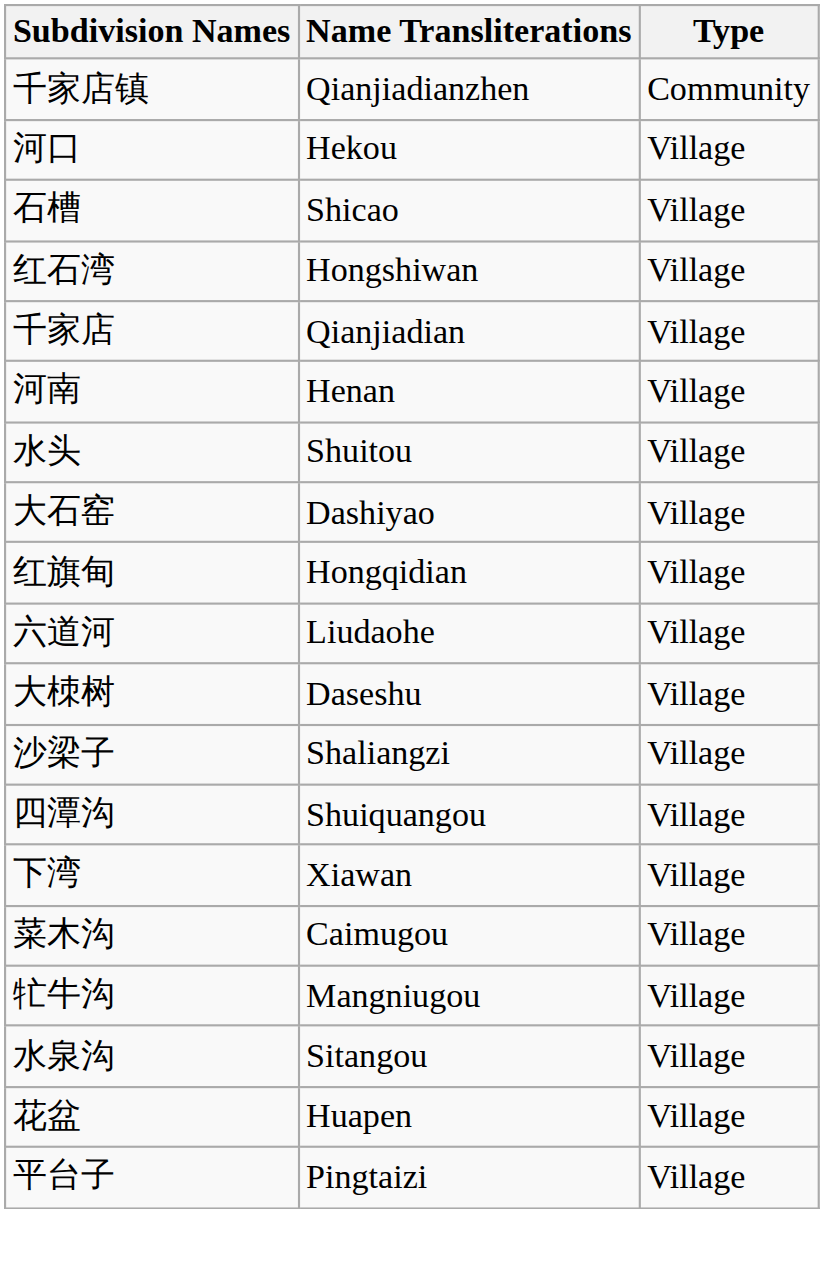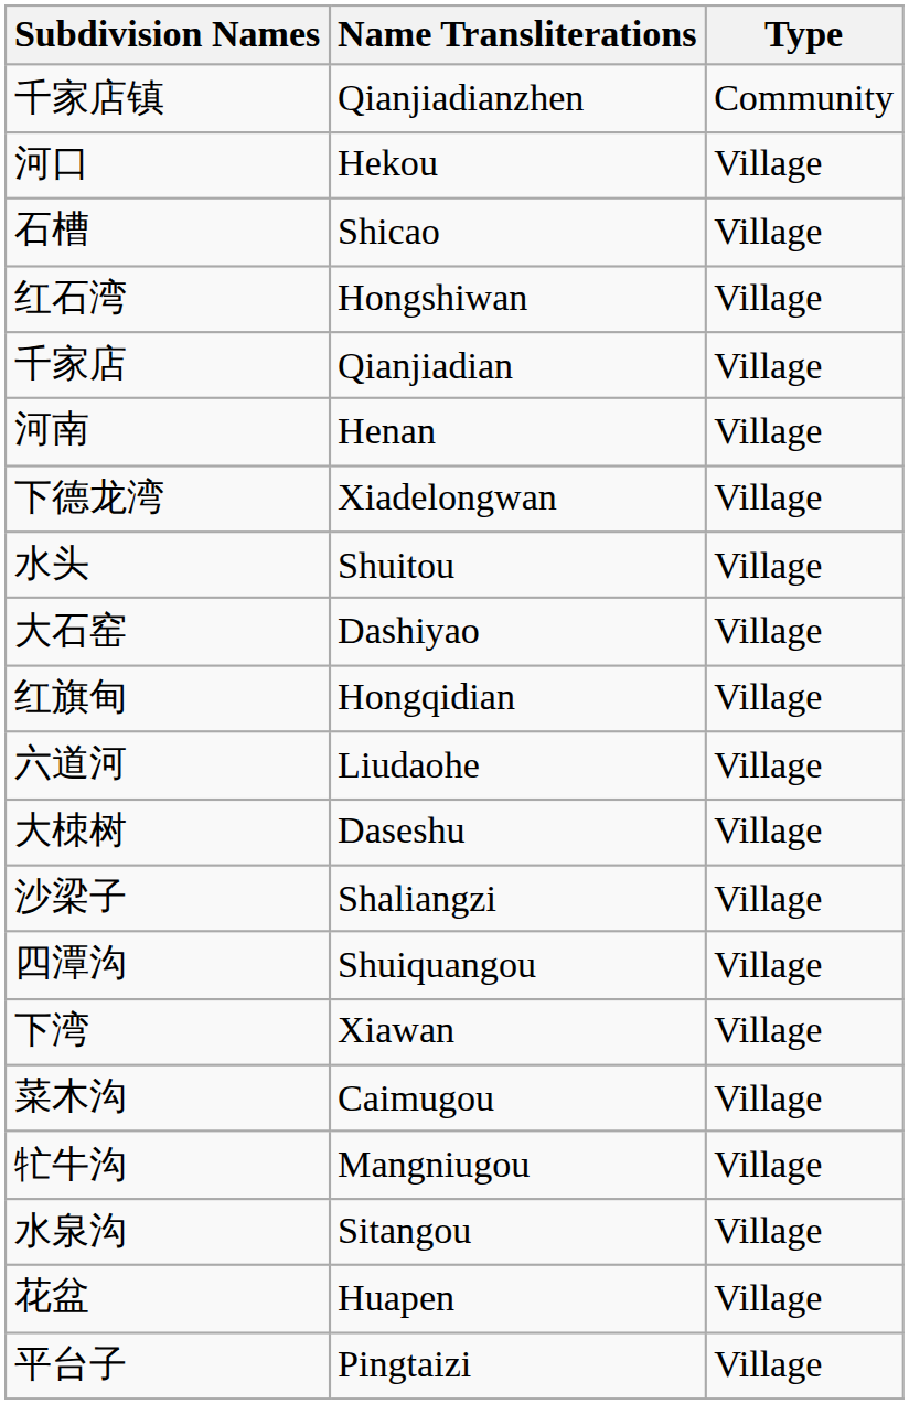 <table class="wikitable sortable">
 <tr>
 <th>Subdivision Names</th>
 <th>Name Transliterations</th>
 <th>Type</th>
 </tr>
 <tr>
 <td>千家店镇</td>
 <td>Qianjiadianzhen</td>
 <td>Community</td>
 </tr>
 <tr>
 <td>河口</td>
 <td>Hekou</td>
 <td>Village</td>
 </tr>
 <tr>
 <td>石槽</td>
 <td>Shicao</td>
 <td>Village</td>
 </tr>
 <tr>
 <td>红石湾</td>
 <td>Hongshiwan</td>
 <td>Village</td>
 </tr>
 <tr>
 <td>千家店</td>
 <td>Qianjiadian</td>
 <td>Village</td>
 </tr>
 <tr>
 <td>河南</td>
 <td>Henan</td>
+<td>Village</td>
+</tr>
+<tr>
+<td>下德龙湾</td>
+<td>Xiadelongwan</td>
 <td>Village</td>
 </tr>
 <tr>
 <td>水头</td>
 <td>Shuitou</td>
 <td>Village</td>
 </tr>
 <tr>
 <td>大石窑</td>
 <td>Dashiyao</td>
 <td>Village</td>
 </tr>
 <tr>
 <td>红旗甸</td>
 <td>Hongqidian</td>
 <td>Village</td>
 </tr>
 <tr>
 <td>六道河</td>
 <td>Liudaohe</td>
 <td>Village</td>
 </tr>
 <tr>
 <td>大栜树</td>
 <td>Daseshu</td>
 <td>Village</td>
 </tr>
 <tr>
 <td>沙梁子</td>
 <td>Shaliangzi</td>
 <td>Village</td>
 </tr>
 <tr>
 <td>四潭沟</td>
 <td>Shuiquangou</td>
 <td>Village</td>
 </tr>
 <tr>
 <td>下湾</td>
 <td>Xiawan</td>
 <td>Village</td>
 </tr>
 <tr>
 <td>菜木沟</td>
 <td>Caimugou</td>
 <td>Village</td>
 </tr>
 <tr>
 <td>牤牛沟</td>
 <td>Mangniugou</td>
 <td>Village</td>
 </tr>
 <tr>
 <td>水泉沟</td>
 <td>Sitangou</td>
 <td>Village</td>
 </tr>
 <tr>
 <td>花盆</td>
 <td>Huapen</td>
 <td>Village</td>
 </tr>
 <tr>
 <td>平台子</td>
 <td>Pingtaizi</td>
 <td>Village</td>
 </tr>
 </table>
